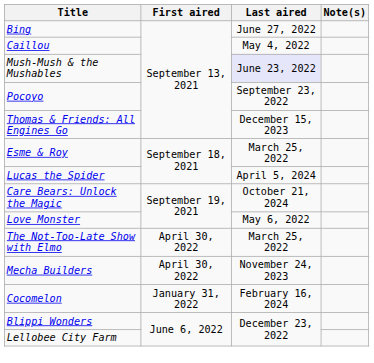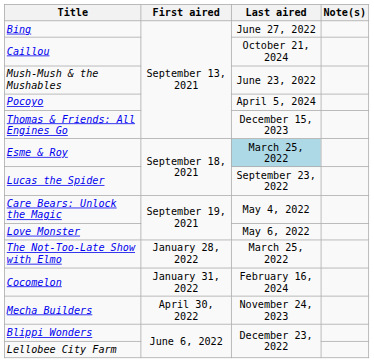 <table class="wikitable plainrowheaders sortable" style="width:75%;text-align:center;">
 <tr>
 <th>Title</th>
 <th>First aired</th>
 <th>Last aired</th>
 <th class="unsortable">Note(s)</th>
 </tr>
 <tr>
 <td scope="row" style="text-align:left;"><a href='#'><em>Bing</em></a></td>
 <td rowspan="5">September 13, 2021</td>
 <td>June 27, 2022</td>
 <td></td>
 </tr>
 <tr>
 <td scope="row" style="text-align:left;"><em><a href='#'>Caillou</a></em></td>
-<td>May 4, 2022</td>
+<td>October 21, 2024</td>
 <td></td>
 </tr>
 <tr>
 <td scope="row" style="text-align:left;"><em>Mush-Mush & the Mushables</em></td>
-<td style="background: lavender;">June 23, 2022</td>
+<td>June 23, 2022</td>
 <td></td>
 </tr>
 <tr>
 <td scope="row" style="text-align:left;"><em><a href='#'>Pocoyo</a></em></td>
-<td>September 23, 2022</td>
+<td>April 5, 2024</td>
 <td></td>
 </tr>
 <tr>
 <td scope="row" style="text-align:left;"><em><a href='#'>Thomas & Friends: All Engines Go</a></em></td>
 <td>December 15, 2023</td>
 <td></td>
 </tr>
 <tr>
 <td scope="row" style="text-align:left;"><em><a href='#'>Esme & Roy</a></em></td>
 <td rowspan="2">September 18, 2021</td>
-<td>March 25, 2022</td>
+<td style="background: lightblue;">March 25, 2022</td>
 <td></td>
 </tr>
 <tr>
 <td scope="row" style="text-align:left;"><em><a href='#'>Lucas the Spider</a></em></td>
-<td>April 5, 2024</td>
+<td>September 23, 2022</td>
 <td></td>
 </tr>
 <tr>
 <td scope="row" style="text-align:left;"><em><a href='#'>Care Bears: Unlock the Magic</a></em></td>
 <td rowspan="2">September 19, 2021</td>
-<td>October 21, 2024</td>
+<td>May 4, 2022</td>
 <td></td>
 </tr>
 <tr>
 <td scope="row" style="text-align:left;"><em><a href='#'>Love Monster</a></em></td>
 <td>May 6, 2022</td>
 <td></td>
 </tr>
 <tr>
 <td scope="row" style="text-align:left;"><em><a href='#'>The Not-Too-Late Show with Elmo</a></em></td>
-<td>April 30, 2022</td>
+<td>January 28, 2022</td>
 <td>March 25, 2022</td>
+<td></td>
+</tr>
+<tr>
+<td scope="row" style="text-align:left;"><em><a href='#'>Cocomelon</a></em></td>
+<td>January 31, 2022</td>
+<td>February 16, 2024</td>
 <td></td>
 </tr>
 <tr>
 <td scope="row" style="text-align:left;"><em><a href='#'>Mecha Builders</a></em></td>
 <td>April 30, 2022</td>
 <td>November 24, 2023</td>
-<td></td>
-</tr>
-<tr>
-<td scope="row" style="text-align:left;"><em><a href='#'>Cocomelon</a></em></td>
-<td>January 31, 2022</td>
-<td>February 16, 2024</td>
 <td></td>
 </tr>
 <tr>
 <td scope="row" style="text-align:left;"><em><a href='#'>Blippi Wonders</a></em></td>
 <td rowspan="2">June 6, 2022</td>
 <td rowspan="2">December 23, 2022</td>
 <td></td>
 </tr>
 <tr>
 <td scope="row" style="text-align:left;"><em>Lellobee City Farm</em></td>
 <td></td>
 </tr>
 </table>
